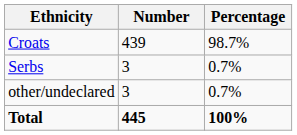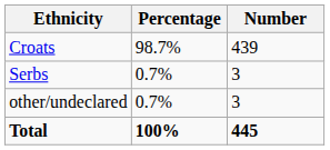 <table class="wikitable">
 <tr>
 <th width="100px">Ethnicity</th>
+<th width="80px">Percentage</th>
 <th width="80px">Number</th>
-<th width="80px">Percentage</th>
 </tr>
 <tr>
 <td><a href='#'>Croats</a></td>
+<td>98.7%</td>
 <td>439</td>
-<td>98.7%</td>
 </tr>
 <tr>
 <td><a href='#'>Serbs</a></td>
+<td>0.7%</td>
 <td>3</td>
-<td>0.7%</td>
 </tr>
 <tr>
 <td>other/undeclared</td>
+<td>0.7%</td>
 <td>3</td>
-<td>0.7%</td>
 </tr>
 <tr>
 <td><strong>Total</strong></td>
+<td><strong>100%</strong></td>
 <td><strong>445</strong></td>
-<td><strong>100%</strong></td>
 </tr>
 </table>
